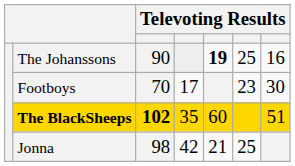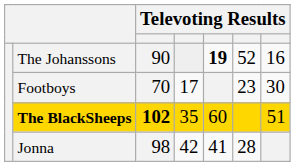 <table class="wikitable" style="text-align:center; font-size: 100%">
 <tr>
 <th colspan="2" rowspan="2"></th>
 <th colspan="7">Televoting Results</th>
 </tr>
 <tr>
 <th></th>
 <th></th>
 <th></th>
 <th></th>
 <th></th>
 </tr>
 <tr>
 <th rowspan="4"></th>
 <td style="text-align:left; background-color:#f2f2f2"> <small>The Johanssons</small></td>
 <td style="text-align:right; background-color:#f2f2f2">90</td>
 <td style="text-align:right; background-color:#efefef"></td>
 <td><strong>19</strong></td>
-<td>25</td>
+<td>52</td>
 <td>16</td>
 </tr>
 <tr>
 <td style="text-align:left; background-color:#f2f2f2"> <small>Footboys</small></td>
 <td style="text-align:right; background-color:#f2f2f2">70</td>
 <td>17</td>
 <td style="text-align:left; background-color:#f2f2f2"></td>
 <td>23</td>
 <td>30</td>
 </tr>
 <tr bgcolor="gold">
 <td style="text-align:left; background-color:gold"> <small><strong>The BlackSheeps</strong></small></td>
 <td style="text-align:right; background-color:gold"><strong>102</strong></td>
 <td>35</td>
 <td>60</td>
 <td style="text-align:left; background-color:gold"></td>
 <td style="text-align:right; background-color:gold">51</td>
 </tr>
 <tr>
 <td style="text-align:left; background-color:#f2f2f2"> <small>Jonna</small></td>
 <td style="text-align:right; background-color:#f2f2f2">98</td>
 <td>42</td>
-<td>21</td>
-<td>25</td>
+<td>41</td>
+<td>28</td>
 <td style="text-align:left; background-color:#f2f2f2"></td>
 </tr>
 </table>
